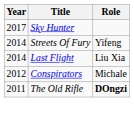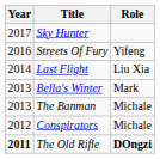 <table class="wikitable">
 <tr>
 <th><strong>Year</strong></th>
 <th><strong>Title</strong></th>
 <th><strong>Role</strong></th>
 </tr>
 <tr>
 <td>2017</td>
 <td><em><a href='#'>Sky Hunter</a></em></td>
 <td></td>
 </tr>
 <tr>
-<td>2014</td>
+<td>2016</td>
 <td><em>Streets Of Fury</em></td>
 <td>Yifeng</td>
 </tr>
 <tr>
 <td>2014</td>
 <td><em><a href='#'>Last Flight</a></em></td>
 <td>Liu Xia</td>
 </tr>
 <tr>
+<td>2013</td>
+<td><em><a href='#'>Bella's Winter</a></em></td>
+<td>Mark</td>
+</tr>
+<tr>
+<td>2013</td>
+<td><em>The Banman</em></td>
+<td>Michale</td>
+</tr>
+<tr>
 <td>2012</td>
 <td><em><a href='#'>Conspirators</a></em></td>
 <td>Michale</td>
 </tr>
 <tr>
-<td>2011</td>
+<td><strong>2011</strong></td>
 <td><em>The Old Rifle</em></td>
 <td><strong>DOngzi</strong></td>
 </tr>
 </table>
